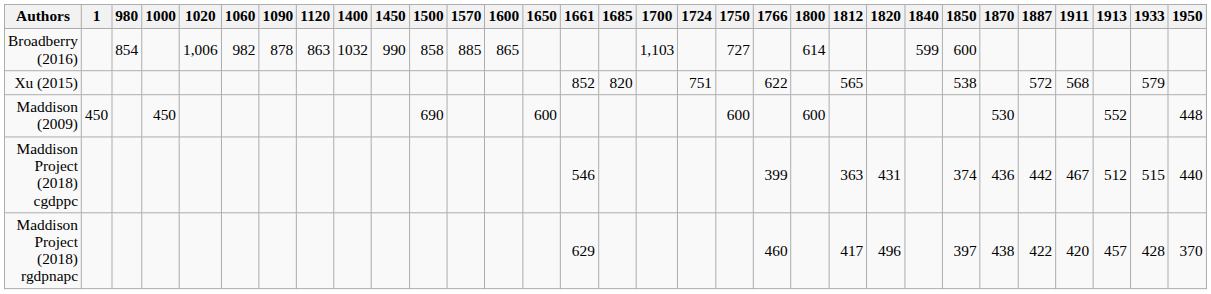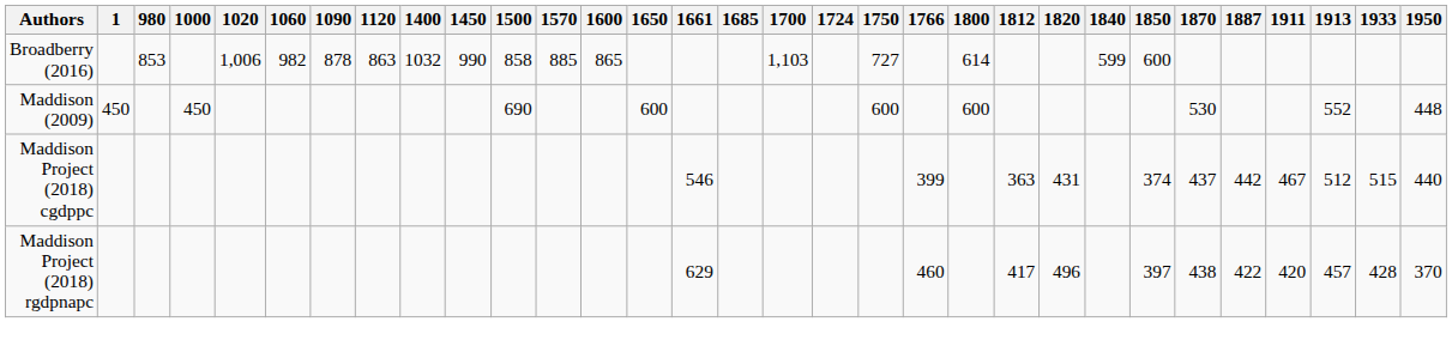 <table class="wikitable sortable" style="text-align: right;">
 <tr>
 <th>Authors</th>
 <th>1</th>
 <th>980</th>
 <th>1000</th>
 <th>1020</th>
 <th>1060</th>
 <th>1090</th>
 <th>1120</th>
 <th>1400</th>
 <th>1450</th>
 <th>1500</th>
 <th>1570</th>
 <th>1600</th>
 <th>1650</th>
 <th>1661</th>
 <th>1685</th>
 <th>1700</th>
 <th>1724</th>
 <th>1750</th>
 <th>1766</th>
 <th>1800</th>
 <th>1812</th>
 <th>1820</th>
 <th>1840</th>
 <th>1850</th>
 <th>1870</th>
 <th>1887</th>
 <th>1911</th>
 <th>1913</th>
 <th>1933</th>
 <th>1950</th>
 </tr>
 <tr>
 <td>Broadberry (2016)</td>
 <td></td>
-<td>854</td>
+<td>853</td>
 <td></td>
 <td>1,006</td>
 <td>982</td>
 <td>878</td>
 <td>863</td>
 <td>1032</td>
 <td>990</td>
 <td>858</td>
 <td>885</td>
 <td>865</td>
 <td></td>
 <td></td>
 <td></td>
 <td>1,103</td>
 <td></td>
 <td>727</td>
 <td></td>
 <td>614</td>
 <td></td>
 <td></td>
 <td>599</td>
 <td>600</td>
 <td></td>
 <td></td>
 <td></td>
 <td></td>
 <td></td>
-<td></td>
-</tr>
-<tr>
-<td>Xu (2015)</td>
-<td></td>
-<td></td>
-<td></td>
-<td></td>
-<td></td>
-<td></td>
-<td></td>
-<td></td>
-<td></td>
-<td></td>
-<td></td>
-<td></td>
-<td></td>
-<td>852</td>
-<td>820</td>
-<td></td>
-<td>751</td>
-<td></td>
-<td>622</td>
-<td></td>
-<td>565</td>
-<td></td>
-<td></td>
-<td>538</td>
-<td></td>
-<td>572</td>
-<td>568</td>
-<td></td>
-<td>579</td>
 <td></td>
 </tr>
 <tr>
 <td>Maddison (2009)</td>
 <td>450</td>
 <td></td>
 <td>450</td>
 <td></td>
 <td></td>
 <td></td>
 <td></td>
 <td></td>
 <td></td>
 <td>690</td>
 <td></td>
 <td></td>
 <td>600</td>
 <td></td>
 <td></td>
 <td></td>
 <td></td>
 <td>600</td>
 <td></td>
 <td>600</td>
 <td></td>
 <td></td>
 <td></td>
 <td></td>
 <td>530</td>
 <td></td>
 <td></td>
 <td>552</td>
 <td></td>
 <td>448</td>
 </tr>
 <tr>
 <td>Maddison Project (2018) cgdppc</td>
 <td></td>
 <td></td>
 <td></td>
 <td></td>
 <td></td>
 <td></td>
 <td></td>
 <td></td>
 <td></td>
 <td></td>
 <td></td>
 <td></td>
 <td></td>
 <td>546</td>
 <td></td>
 <td></td>
 <td></td>
 <td></td>
 <td>399</td>
 <td></td>
 <td>363</td>
 <td>431</td>
 <td></td>
 <td>374</td>
-<td>436</td>
+<td>437</td>
 <td>442</td>
 <td>467</td>
 <td>512</td>
 <td>515</td>
 <td>440</td>
 </tr>
 <tr>
 <td>Maddison Project (2018) rgdpnapc</td>
 <td></td>
 <td></td>
 <td></td>
 <td></td>
 <td></td>
 <td></td>
 <td></td>
 <td></td>
 <td></td>
 <td></td>
 <td></td>
 <td></td>
 <td></td>
 <td>629</td>
 <td></td>
 <td></td>
 <td></td>
 <td></td>
 <td>460</td>
 <td></td>
 <td>417</td>
 <td>496</td>
 <td></td>
 <td>397</td>
 <td>438</td>
 <td>422</td>
 <td>420</td>
 <td>457</td>
 <td>428</td>
 <td>370</td>
 </tr>
 </table>
